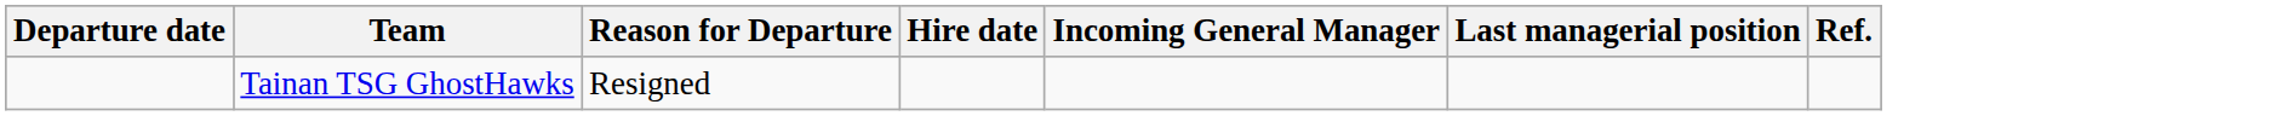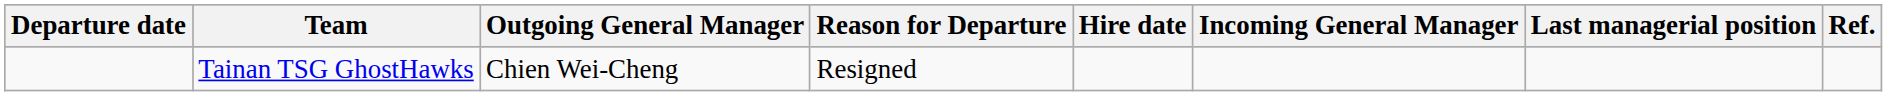 <table class="wikitable sortable">
 <tr>
 <th>Departure date</th>
 <th>Team</th>
+<th>Outgoing General Manager</th>
 <th>Reason for Departure</th>
 <th>Hire date</th>
 <th>Incoming General Manager</th>
 <th class="unsortable">Last managerial position</th>
 <th class="unsortable">Ref.</th>
 </tr>
 <tr>
 <td></td>
 <td><a href='#'>Tainan TSG GhostHawks</a></td>
+<td>Chien Wei-Cheng</td>
 <td>Resigned</td>
 <td></td>
 <td></td>
 <td></td>
 <td></td>
 </tr>
 </table>
